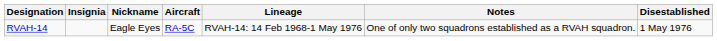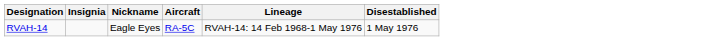 <table class="wikitable">
 <tr>
 <th>Designation</th>
 <th>Insignia</th>
 <th>Nickname</th>
 <th>Aircraft</th>
 <th>Lineage</th>
-<th>Notes</th>
 <th>Disestablished</th>
 </tr>
 <tr>
 <td><a href='#'>RVAH-14</a></td>
 <td></td>
 <td>Eagle Eyes</td>
 <td><a href='#'>RA-5C</a></td>
 <td style="white-space: nowrap;">RVAH-14: 14 Feb 1968-1 May 1976</td>
-<td>One of only two squadrons established as a RVAH squadron.</td>
 <td>1 May 1976</td>
 </tr>
 </table>
